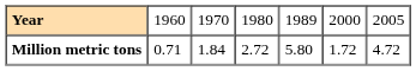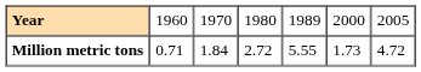 <table border="1" cellpadding="5" cellspacing="0" style="margin:auto;">
 <tr>
 <td style="background:#ffdead;"><strong>Year</strong></td>
 <td>1960</td>
 <td>1970</td>
 <td>1980</td>
 <td>1989</td>
 <td>2000</td>
 <td>2005</td>
 </tr>
 <tr>
 <td><strong>Million metric tons</strong></td>
 <td>0.71</td>
 <td>1.84</td>
 <td>2.72</td>
-<td>5.80</td>
-<td>1.72</td>
+<td>5.55</td>
+<td>1.73</td>
 <td>4.72</td>
 </tr>
 </table>
